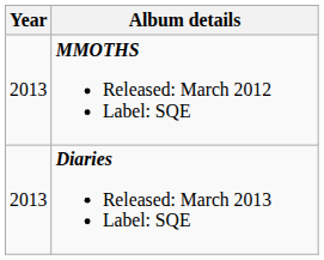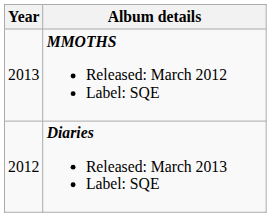 <table class="wikitable">
 <tr>
 <th>Year</th>
 <th style="width:220px;">Album details</th>
 </tr>
 <tr>
 <td style="text-align:center;">2013</td>
 <td><strong><em>MMOTHS</em></strong><br><ul><li>Released: March 2012</li><li>Label: SQE</li></ul></td>
 </tr>
 <tr>
-<td style="text-align:center;">2013</td>
+<td style="text-align:center;">2012</td>
 <td><strong><em>Diaries</em></strong><br><ul><li>Released: March 2013</li><li>Label: SQE</li></ul></td>
 </tr>
 </table>
